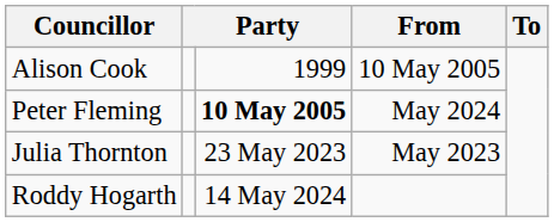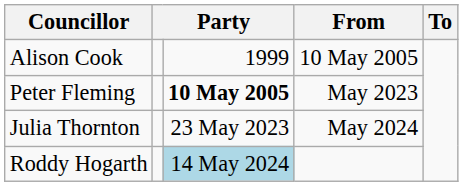 <table class=wikitable>
 <tr>
 <th>Councillor</th>
 <th colspan=2>Party</th>
 <th>From</th>
 <th>To</th>
 </tr>
 <tr>
 <td>Alison Cook</td>
 <td></td>
 <td align=right>1999</td>
 <td align=right>10 May 2005</td>
 </tr>
 <tr>
 <td>Peter Fleming</td>
 <td></td>
 <td align=right><strong>10 May 2005</strong></td>
-<td align=right>May 2024</td>
+<td align=right>May 2023</td>
 </tr>
 <tr>
 <td>Julia Thornton</td>
 <td></td>
 <td align=right>23 May 2023</td>
-<td align=right>May 2023</td>
+<td align=right>May 2024</td>
 </tr>
 <tr>
 <td>Roddy Hogarth</td>
 <td></td>
-<td align=right>14 May 2024</td>
+<td align=right style="background: lightblue;">14 May 2024</td>
 <td align=right></td>
 </tr>
 </table>
